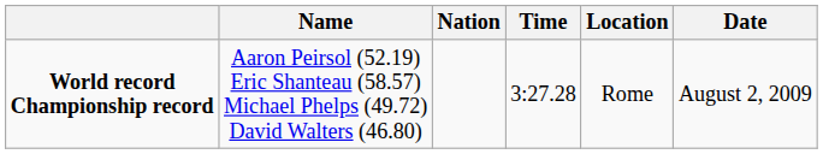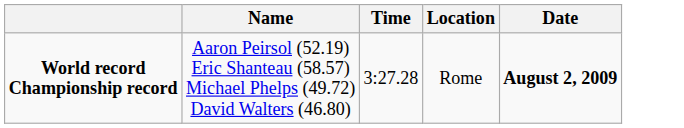 <table class=wikitable style=text-align:center>
 <tr>
 <th></th>
 <th>Name</th>
-<th>Nation</th>
 <th>Time</th>
 <th>Location</th>
 <th>Date</th>
 </tr>
 <tr>
 <td><strong>World record</strong><br><strong>Championship record</strong></td>
 <td><a href='#'>Aaron Peirsol</a> (52.19)<br><a href='#'>Eric Shanteau</a> (58.57)<br><a href='#'>Michael Phelps</a> (49.72)<br><a href='#'>David Walters</a> (46.80)</td>
-<td></td>
 <td align=left>3:27.28</td>
 <td>Rome</td>
-<td>August 2, 2009</td>
+<td><strong>August 2, 2009</strong></td>
 </tr>
 </table>
